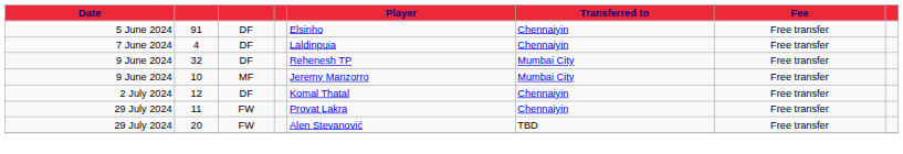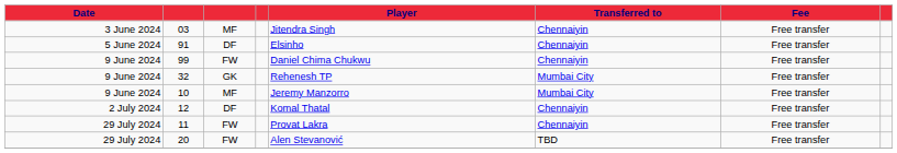 <table class="wikitable sortable" style="text-align:center; font-size:90%; width:100%;">
 <tr>
 <th style="background-color:#ED2939; color:#000080;">Date</th>
 <th style="background-color:#ED2939; color:#000080;"></th>
 <th style="background-color:#ED2939; color:#000080;"></th>
 <th style="background-color:#ED2939; color:#000080;"></th>
 <th style="background-color:#ED2939; color:#000080;">Player</th>
 <th style="background-color:#ED2939; color:#000080;">Transferred to</th>
 <th style="background-color:#ED2939; color:#000080;">Fee</th>
 <th style="background-color:#ED2939; color:#000080;" class="unsortable"></th>
 </tr>
 <tr>
+<td style="text-align:right;">3 June 2024</td>
+<td>03</td>
+<td>MF</td>
+<td></td>
+<td style="text-align:left;"><a href='#'>Jitendra Singh</a></td>
+<td style="text-align:left;"> <a href='#'>Chennaiyin</a></td>
+<td>Free transfer</td>
+<td></td>
+</tr>
+<tr>
 <td style="text-align:right;">5 June 2024</td>
 <td>91</td>
 <td>DF</td>
 <td></td>
 <td style="text-align:left;"><a href='#'>Elsinho</a></td>
 <td style="text-align:left;"> <a href='#'>Chennaiyin</a></td>
 <td>Free transfer</td>
 <td></td>
 </tr>
 <tr>
-<td style="text-align:right;">7 June 2024</td>
-<td>4</td>
-<td>DF</td>
+<td style="text-align:right;">9 June 2024</td>
+<td>99</td>
+<td>FW</td>
 <td></td>
-<td style="text-align:left;"><a href='#'>Laldinpuia</a></td>
+<td style="text-align:left;"><a href='#'>Daniel Chima Chukwu</a></td>
 <td style="text-align:left;"> <a href='#'>Chennaiyin</a></td>
 <td>Free transfer</td>
 <td></td>
 </tr>
 <tr>
 <td style="text-align:right;">9 June 2024</td>
 <td>32</td>
-<td>DF</td>
+<td>GK</td>
 <td></td>
 <td style="text-align:left;"><a href='#'>Rehenesh TP</a></td>
 <td style="text-align:left;"> <a href='#'>Mumbai City</a></td>
 <td>Free transfer</td>
 <td></td>
 </tr>
 <tr>
 <td style="text-align:right;">9 June 2024</td>
 <td>10</td>
 <td>MF</td>
 <td></td>
 <td style="text-align:left;"><a href='#'>Jeremy Manzorro</a></td>
 <td style="text-align:left;"> <a href='#'>Mumbai City</a></td>
 <td>Free transfer</td>
 <td></td>
 </tr>
 <tr>
 <td style="text-align:right;">2 July 2024</td>
 <td>12</td>
 <td>DF</td>
 <td></td>
 <td style="text-align:left;"><a href='#'>Komal Thatal</a></td>
 <td style="text-align:left;"> <a href='#'>Chennaiyin</a></td>
 <td>Free transfer</td>
 <td></td>
 </tr>
 <tr>
 <td style="text-align:right;">29 July 2024</td>
 <td>11</td>
 <td>FW</td>
 <td></td>
 <td style="text-align:left;"><a href='#'>Provat Lakra</a></td>
 <td style="text-align:left;"> <a href='#'>Chennaiyin</a></td>
 <td>Free transfer</td>
 <td></td>
 </tr>
 <tr>
 <td style="text-align:right;">29 July 2024</td>
 <td>20</td>
 <td>FW</td>
 <td></td>
 <td style="text-align:left;"><a href='#'>Alen Stevanović</a></td>
 <td style="text-align:left;">TBD</td>
 <td>Free transfer</td>
 <td></td>
 </tr>
 <tr>
 </tr>
 </table>
